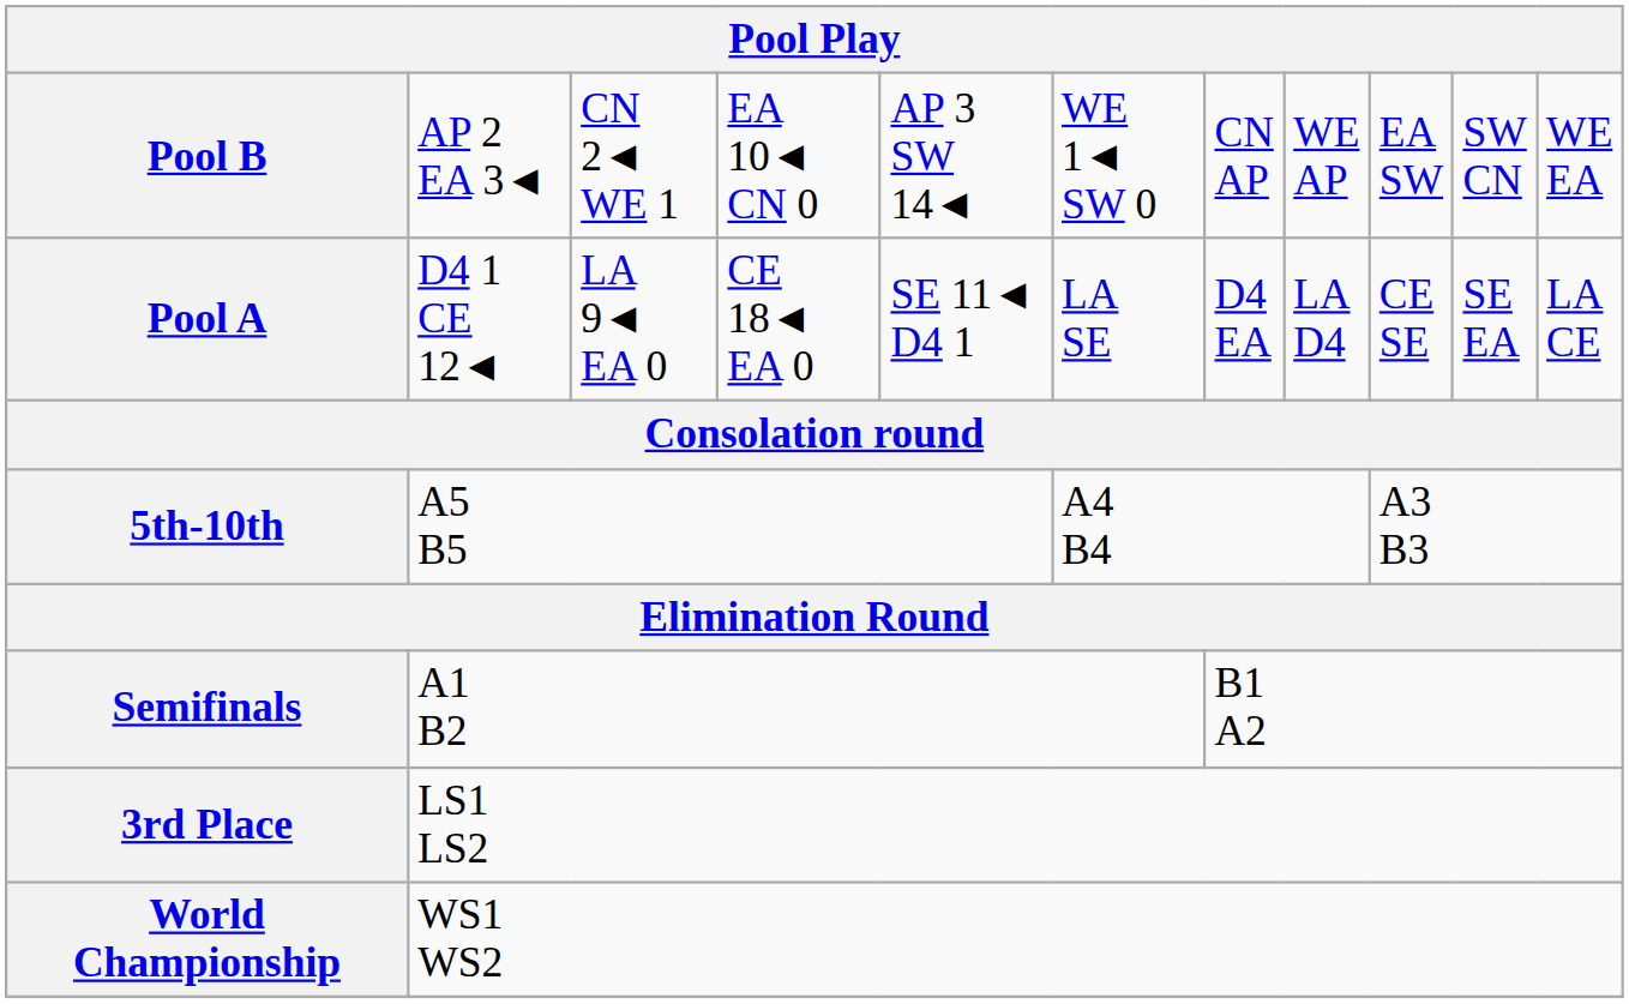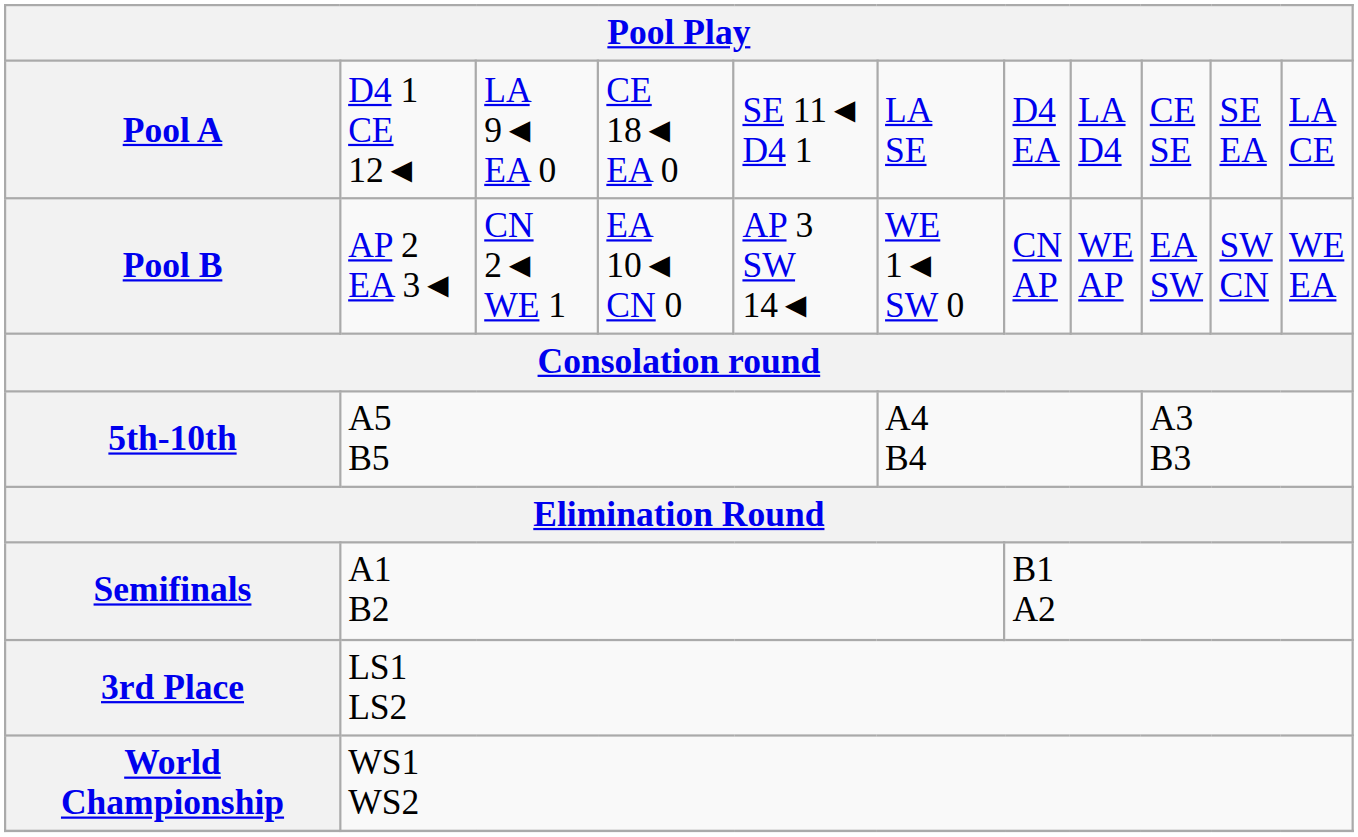 <table class="wikitable">
 <tr>
 <th colspan="11"><a href='#'>Pool Play</a></th>
+</tr>
+<tr>
+<th><a href='#'>Pool A</a></th>
+<td> <a href='#'>D4</a> 1  <br>  <a href='#'>CE</a> 12◄ <br></td>
+<td> <a href='#'>LA</a> 9◄ <br>  <a href='#'>EA</a> 0 <br></td>
+<td> <a href='#'>CE</a> 18◄  <br>  <a href='#'>EA</a> 0 <br></td>
+<td> <a href='#'>SE</a> 11◄ <br>  <a href='#'>D4</a> 1 <br></td>
+<td> <a href='#'>LA</a>  <br>  <a href='#'>SE</a> <br></td>
+<td> <a href='#'>D4</a> <br>  <a href='#'>EA</a> <br></td>
+<td> <a href='#'>LA</a> <br>  <a href='#'>D4</a> <br></td>
+<td> <a href='#'>CE</a> <br>  <a href='#'>SE</a> <br></td>
+<td> <a href='#'>SE</a> <br>  <a href='#'>EA</a> <br></td>
+<td> <a href='#'>LA</a>  <br>  <a href='#'>CE</a> <br></td>
 </tr>
 <tr>
 <th><a href='#'>Pool B</a></th>
 <td> <a href='#'>AP</a> 2  <br>  <a href='#'>EA</a> 3◄ <br></td>
 <td> <a href='#'>CN</a> 2◄ <br>  <a href='#'>WE</a> 1 <br></td>
 <td> <a href='#'>EA</a> 10◄ <br>  <a href='#'>CN</a> 0 <br></td>
 <td> <a href='#'>AP</a> 3  <br>  <a href='#'>SW</a> 14◄ <br></td>
 <td> <a href='#'>WE</a> 1◄ <br>  <a href='#'>SW</a> 0 <br></td>
 <td> <a href='#'>CN</a>  <br>  <a href='#'>AP</a> <br></td>
 <td> <a href='#'>WE</a> <br>  <a href='#'>AP</a> <br></td>
 <td> <a href='#'>EA</a> <br>  <a href='#'>SW</a> <br></td>
 <td> <a href='#'>SW</a> <br>  <a href='#'>CN</a> <br></td>
 <td> <a href='#'>WE</a> <br>  <a href='#'>EA</a> <br></td>
-</tr>
-<tr>
-<th><a href='#'>Pool A</a></th>
-<td> <a href='#'>D4</a> 1  <br>  <a href='#'>CE</a> 12◄ <br></td>
-<td> <a href='#'>LA</a> 9◄ <br>  <a href='#'>EA</a> 0 <br></td>
-<td> <a href='#'>CE</a> 18◄  <br>  <a href='#'>EA</a> 0 <br></td>
-<td> <a href='#'>SE</a> 11◄ <br>  <a href='#'>D4</a> 1 <br></td>
-<td> <a href='#'>LA</a>  <br>  <a href='#'>SE</a> <br></td>
-<td> <a href='#'>D4</a> <br>  <a href='#'>EA</a> <br></td>
-<td> <a href='#'>LA</a> <br>  <a href='#'>D4</a> <br></td>
-<td> <a href='#'>CE</a> <br>  <a href='#'>SE</a> <br></td>
-<td> <a href='#'>SE</a> <br>  <a href='#'>EA</a> <br></td>
-<td> <a href='#'>LA</a>  <br>  <a href='#'>CE</a> <br></td>
 </tr>
 <tr>
 <th colspan="11"><a href='#'>Consolation round</a></th>
 </tr>
 <tr>
 <th><a href='#'>5th-10th</a></th>
 <td colspan="4">A5  <br> B5</td>
 <td colspan="3">A4  <br> B4</td>
 <td colspan="3">A3 <br> B3</td>
 </tr>
 <tr>
 <th colspan="11"><a href='#'>Elimination Round</a></th>
 </tr>
 <tr>
 <th><a href='#'>Semifinals</a></th>
 <td colspan="5">A1 <br> B2</td>
 <td colspan="5">B1  <br> A2</td>
 </tr>
 <tr>
 <th><a href='#'>3rd Place</a></th>
 <td colspan="10">LS1 <br> LS2</td>
 </tr>
 <tr>
 <th><a href='#'>World Championship</a></th>
 <td colspan="10">WS1 <br> WS2</td>
 </tr>
 <tr>
 </tr>
 </table>
